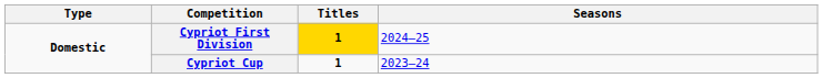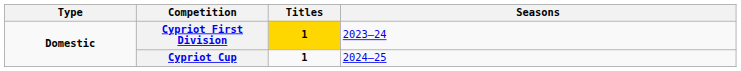 <table class="wikitable plainrowheaders" style="font-size:95%; text-align:center;">
 <tr>
 <th style="width:10%">Type</th>
 <th style="width:10%">Competition</th>
 <th style="width:5%">Titles</th>
 <th style="width:30%">Seasons</th>
 </tr>
 <tr>
 <td rowspan="2"><strong>Domestic</strong></td>
 <th scope="col"><a href='#'>Cypriot First Division</a></th>
 <td align="center" style="background: gold;"><strong>1</strong></td>
-<td align="left"><a href='#'>2024–25</a></td>
+<td align="left"><a href='#'>2023–24</a></td>
 </tr>
 <tr>
 <th scope="col"><a href='#'>Cypriot Cup</a></th>
 <td align="center"><strong>1</strong></td>
-<td align="left"><a href='#'>2023–24</a></td>
+<td align="left"><a href='#'>2024–25</a></td>
 </tr>
 </table>
